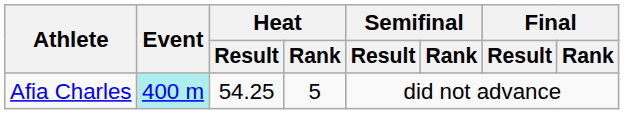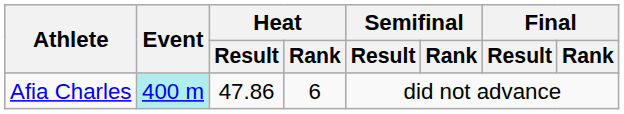 <table class="wikitable" style="font-size:90%">
 <tr>
 <th rowspan="2">Athlete</th>
 <th rowspan="2">Event</th>
 <th colspan="2">Heat</th>
 <th colspan="2">Semifinal</th>
 <th colspan="2">Final</th>
 </tr>
 <tr style="font-size:95%">
 <th>Result</th>
 <th>Rank</th>
 <th>Result</th>
 <th>Rank</th>
 <th>Result</th>
 <th>Rank</th>
 </tr>
 <tr align=center>
 <td align=left><a href='#'>Afia Charles</a></td>
 <td align=left style="background: paleturquoise;"><a href='#'>400 m</a></td>
-<td>54.25</td>
-<td>5</td>
+<td>47.86</td>
+<td>6</td>
 <td colspan=4>did not advance</td>
 </tr>
 </table>
